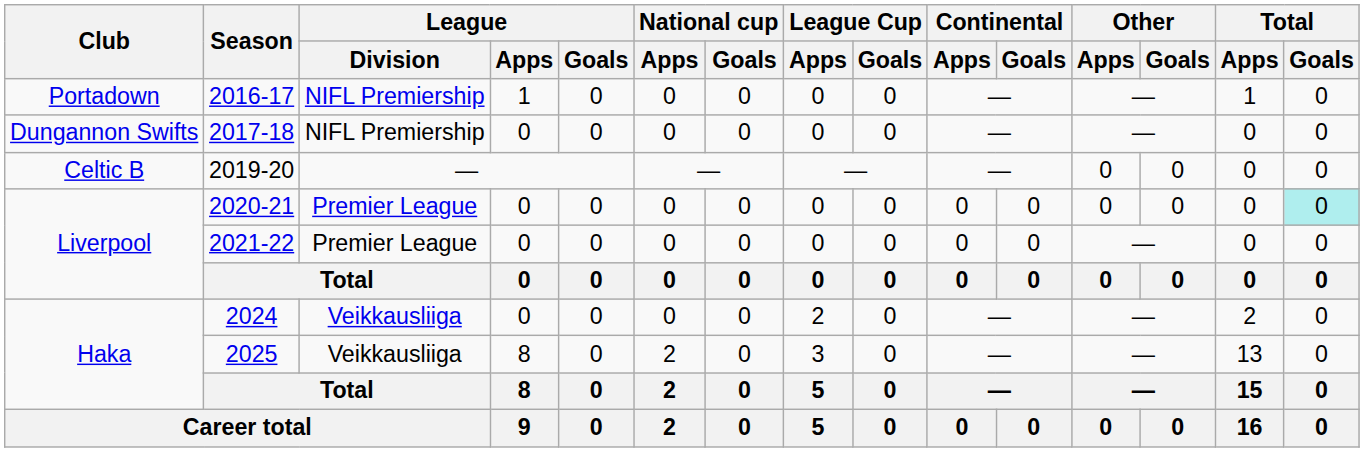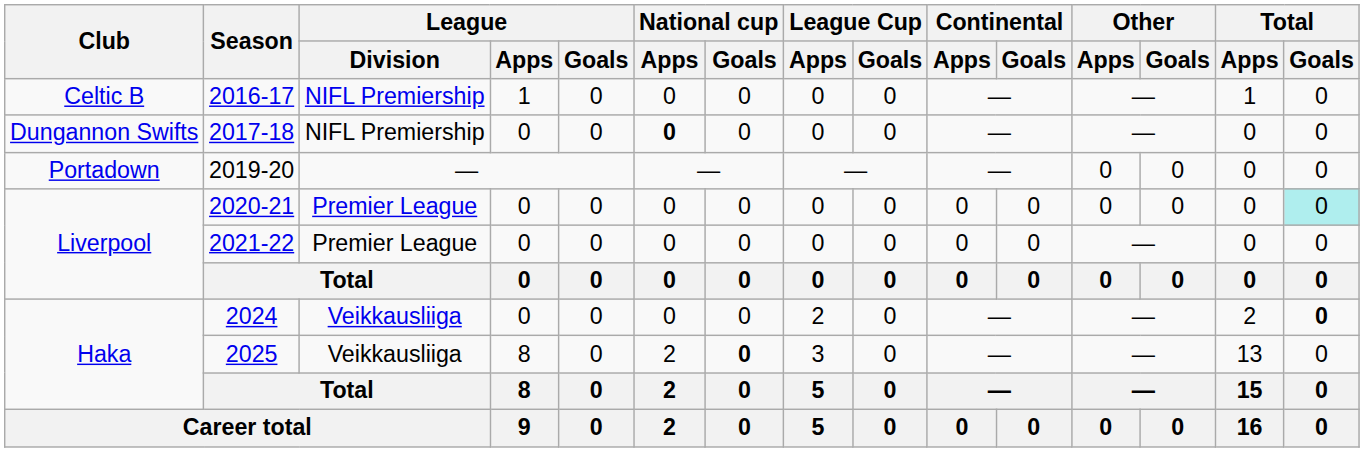 <table class="wikitable" style="text-align: center">
 <tr>
 <th rowspan="2">Club</th>
 <th rowspan="2">Season</th>
 <th colspan="3">League</th>
 <th colspan="2">National cup</th>
 <th colspan="2">League Cup</th>
 <th colspan="2">Continental</th>
 <th colspan="2">Other</th>
 <th colspan="2">Total</th>
 </tr>
 <tr>
 <th>Division</th>
 <th>Apps</th>
 <th>Goals</th>
 <th>Apps</th>
 <th>Goals</th>
 <th>Apps</th>
 <th>Goals</th>
 <th>Apps</th>
 <th>Goals</th>
 <th>Apps</th>
 <th>Goals</th>
 <th>Apps</th>
 <th>Goals</th>
 </tr>
 <tr>
-<td><a href='#'>Portadown</a></td>
+<td><a href='#'>Celtic B</a></td>
 <td><a href='#'>2016-17</a></td>
 <td><a href='#'>NIFL Premiership</a></td>
 <td>1</td>
 <td>0</td>
 <td>0</td>
 <td>0</td>
 <td>0</td>
 <td>0</td>
 <td colspan="2">—</td>
 <td colspan="2">—</td>
 <td>1</td>
 <td>0</td>
 </tr>
 <tr>
 <td><a href='#'>Dungannon Swifts</a></td>
 <td><a href='#'>2017-18</a></td>
 <td>NIFL Premiership</td>
 <td>0</td>
 <td>0</td>
-<td>0</td>
+<td><strong>0</strong></td>
 <td>0</td>
 <td>0</td>
 <td>0</td>
 <td colspan="2">—</td>
 <td colspan="2">—</td>
 <td>0</td>
 <td>0</td>
 </tr>
 <tr>
-<td><a href='#'>Celtic B</a></td>
+<td><a href='#'>Portadown</a></td>
 <td>2019-20</td>
 <td colspan="3">—</td>
 <td colspan="2">—</td>
 <td colspan="2">—</td>
 <td colspan="2">—</td>
 <td>0</td>
 <td>0</td>
 <td>0</td>
 <td>0</td>
 </tr>
 <tr>
 <td rowspan="3"><a href='#'>Liverpool</a></td>
 <td><a href='#'>2020-21</a></td>
 <td><a href='#'>Premier League</a></td>
 <td>0</td>
 <td>0</td>
 <td>0</td>
 <td>0</td>
 <td>0</td>
 <td>0</td>
 <td>0</td>
 <td>0</td>
 <td>0</td>
 <td>0</td>
 <td>0</td>
 <td style="background: paleturquoise;">0</td>
 </tr>
 <tr>
 <td><a href='#'>2021-22</a></td>
 <td>Premier League</td>
 <td>0</td>
 <td>0</td>
 <td>0</td>
 <td>0</td>
 <td>0</td>
 <td>0</td>
 <td>0</td>
 <td>0</td>
 <td colspan="2">—</td>
 <td>0</td>
 <td>0</td>
 </tr>
 <tr>
 <th colspan="2">Total</th>
 <th>0</th>
 <th>0</th>
 <th>0</th>
 <th>0</th>
 <th>0</th>
 <th>0</th>
 <th>0</th>
 <th>0</th>
 <th>0</th>
 <th>0</th>
 <th>0</th>
 <th>0</th>
 </tr>
 <tr>
 <td rowspan="3"><a href='#'>Haka</a></td>
 <td><a href='#'>2024</a></td>
 <td><a href='#'>Veikkausliiga</a></td>
 <td>0</td>
 <td>0</td>
 <td>0</td>
 <td>0</td>
 <td>2</td>
 <td>0</td>
 <td colspan="2">—</td>
 <td colspan="2">—</td>
 <td>2</td>
-<td>0</td>
+<td><strong>0</strong></td>
 </tr>
 <tr>
 <td><a href='#'>2025</a></td>
 <td>Veikkausliiga</td>
 <td>8</td>
 <td>0</td>
 <td>2</td>
-<td>0</td>
+<td><strong>0</strong></td>
 <td>3</td>
 <td>0</td>
 <td colspan="2">—</td>
 <td colspan="2">—</td>
 <td>13</td>
 <td>0</td>
 </tr>
 <tr>
 <th colspan="2">Total</th>
 <th>8</th>
 <th>0</th>
 <th>2</th>
 <th>0</th>
 <th>5</th>
 <th>0</th>
 <th colspan="2">—</th>
 <th colspan="2">—</th>
 <th>15</th>
 <th>0</th>
 </tr>
 <tr>
 <th colspan="3">Career total</th>
 <th>9</th>
 <th>0</th>
 <th>2</th>
 <th>0</th>
 <th>5</th>
 <th>0</th>
 <th>0</th>
 <th>0</th>
 <th>0</th>
 <th>0</th>
 <th>16</th>
 <th>0</th>
 </tr>
 </table>
